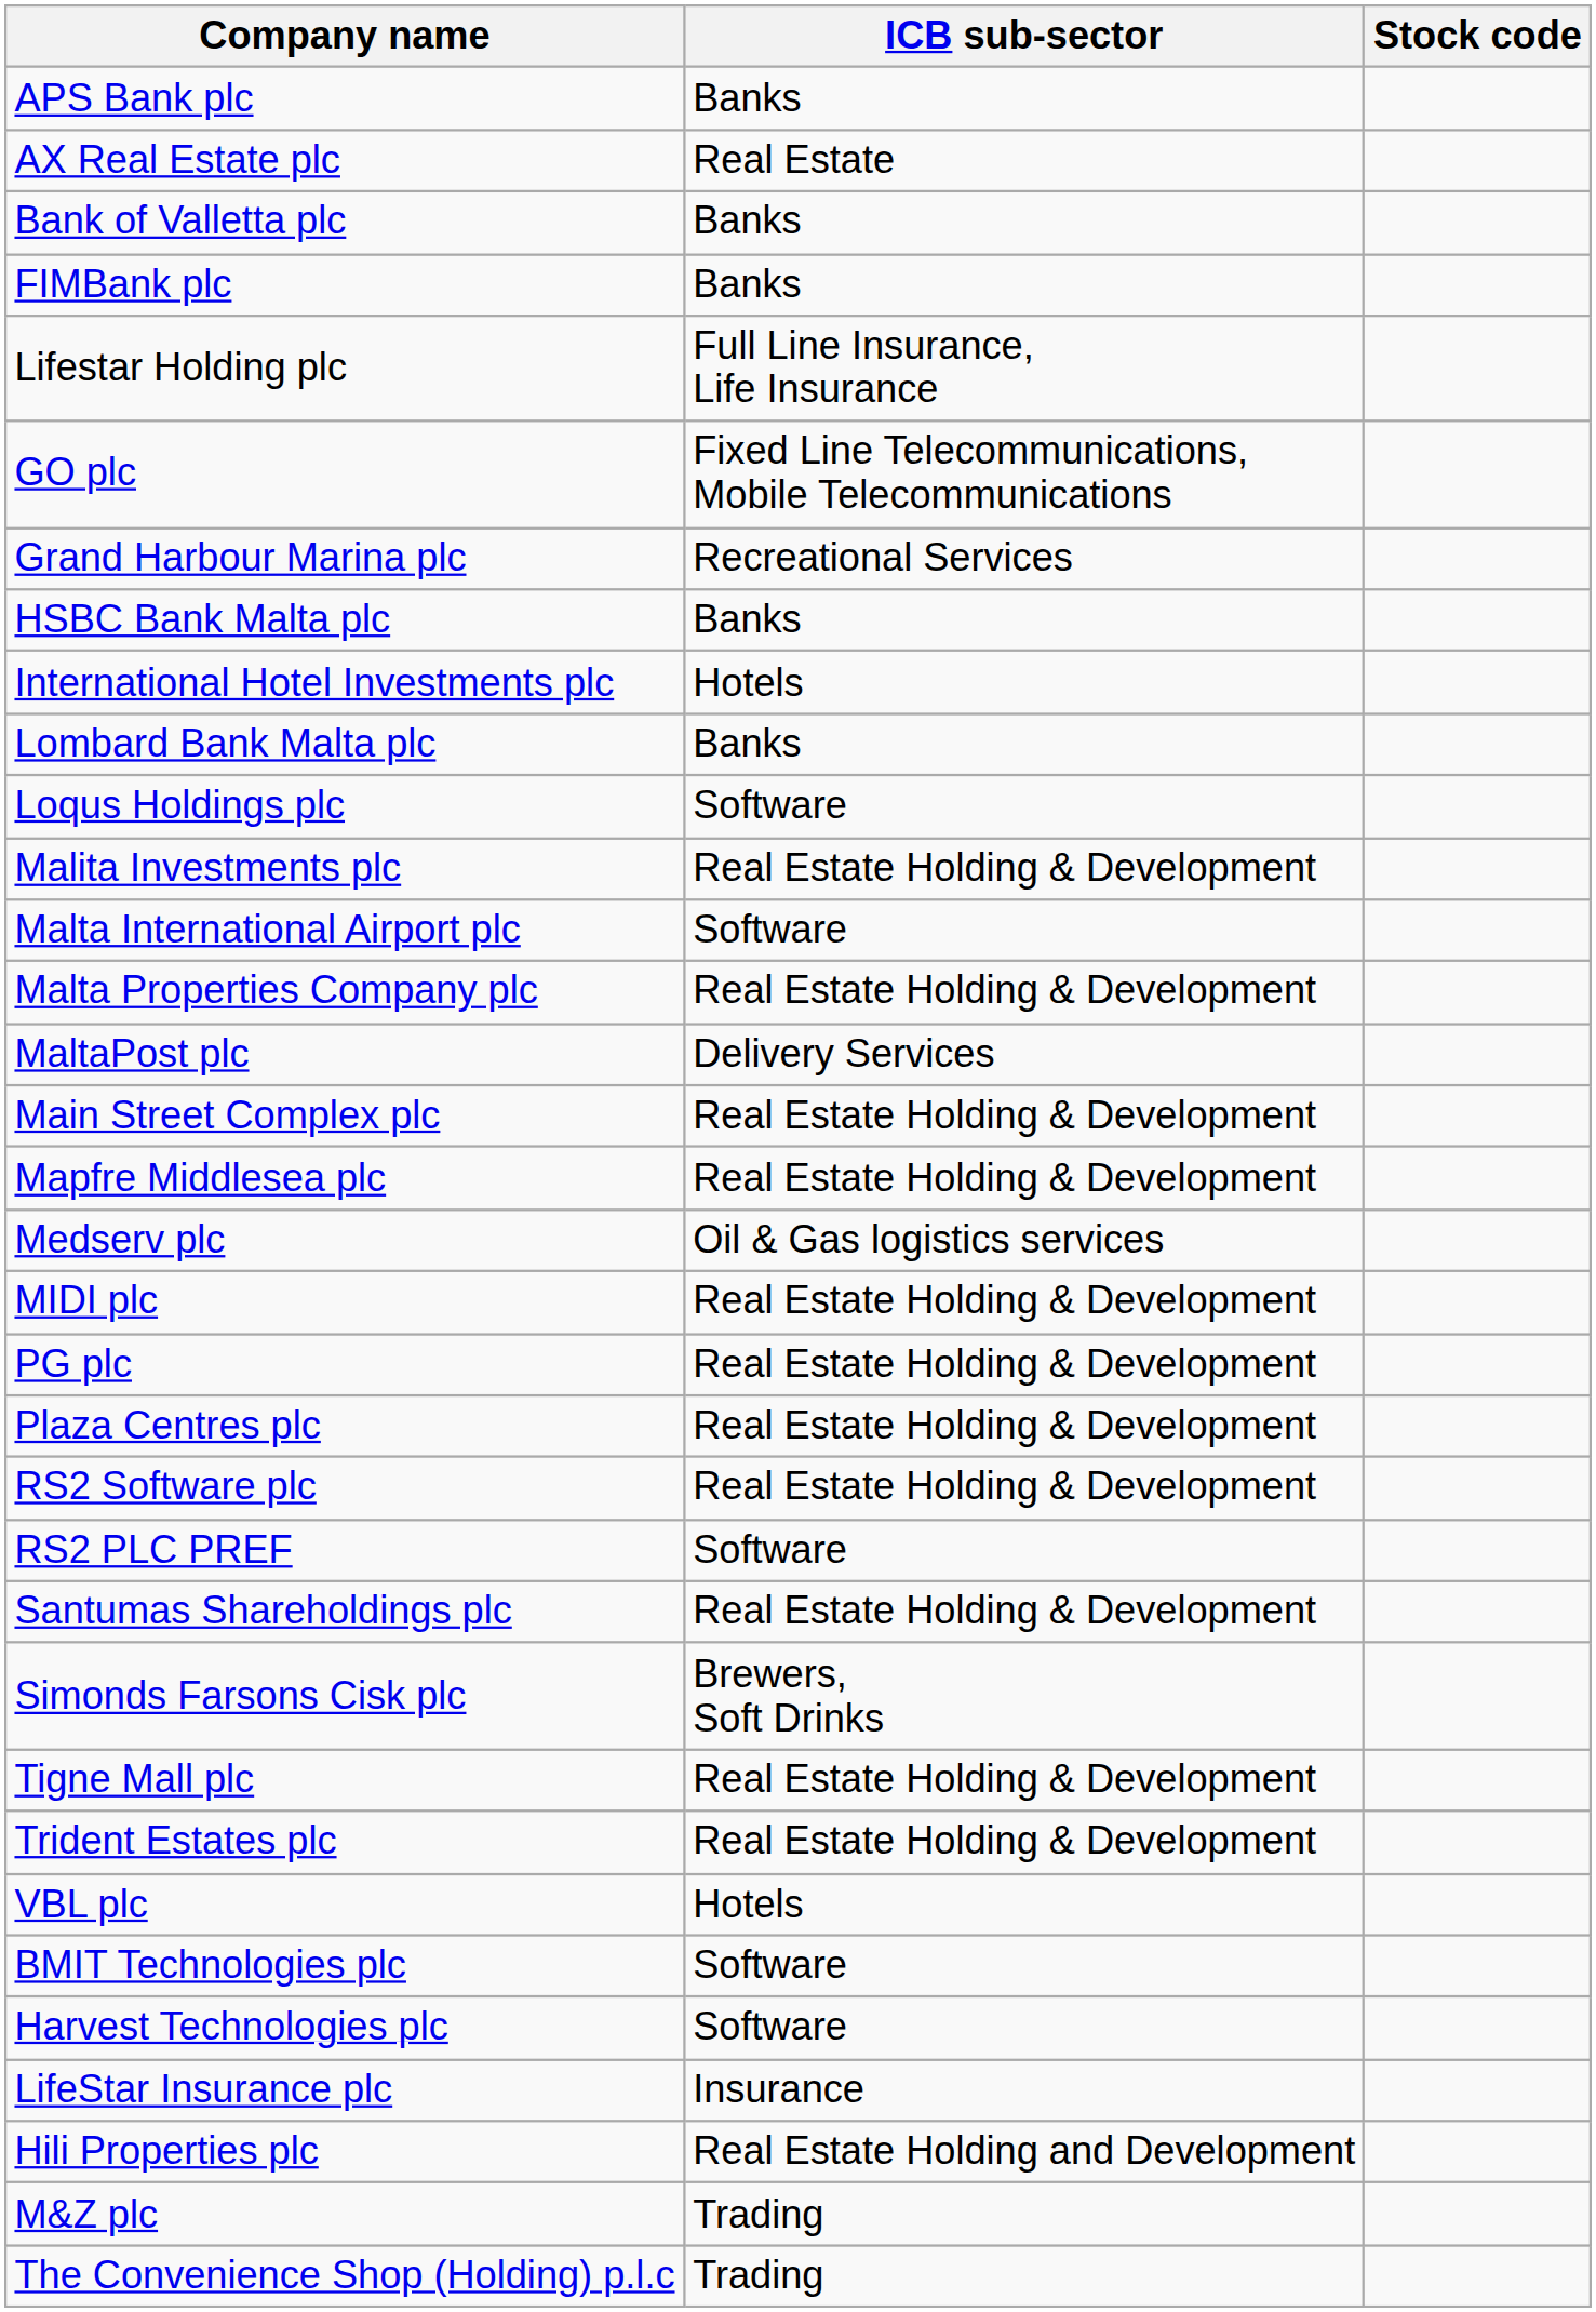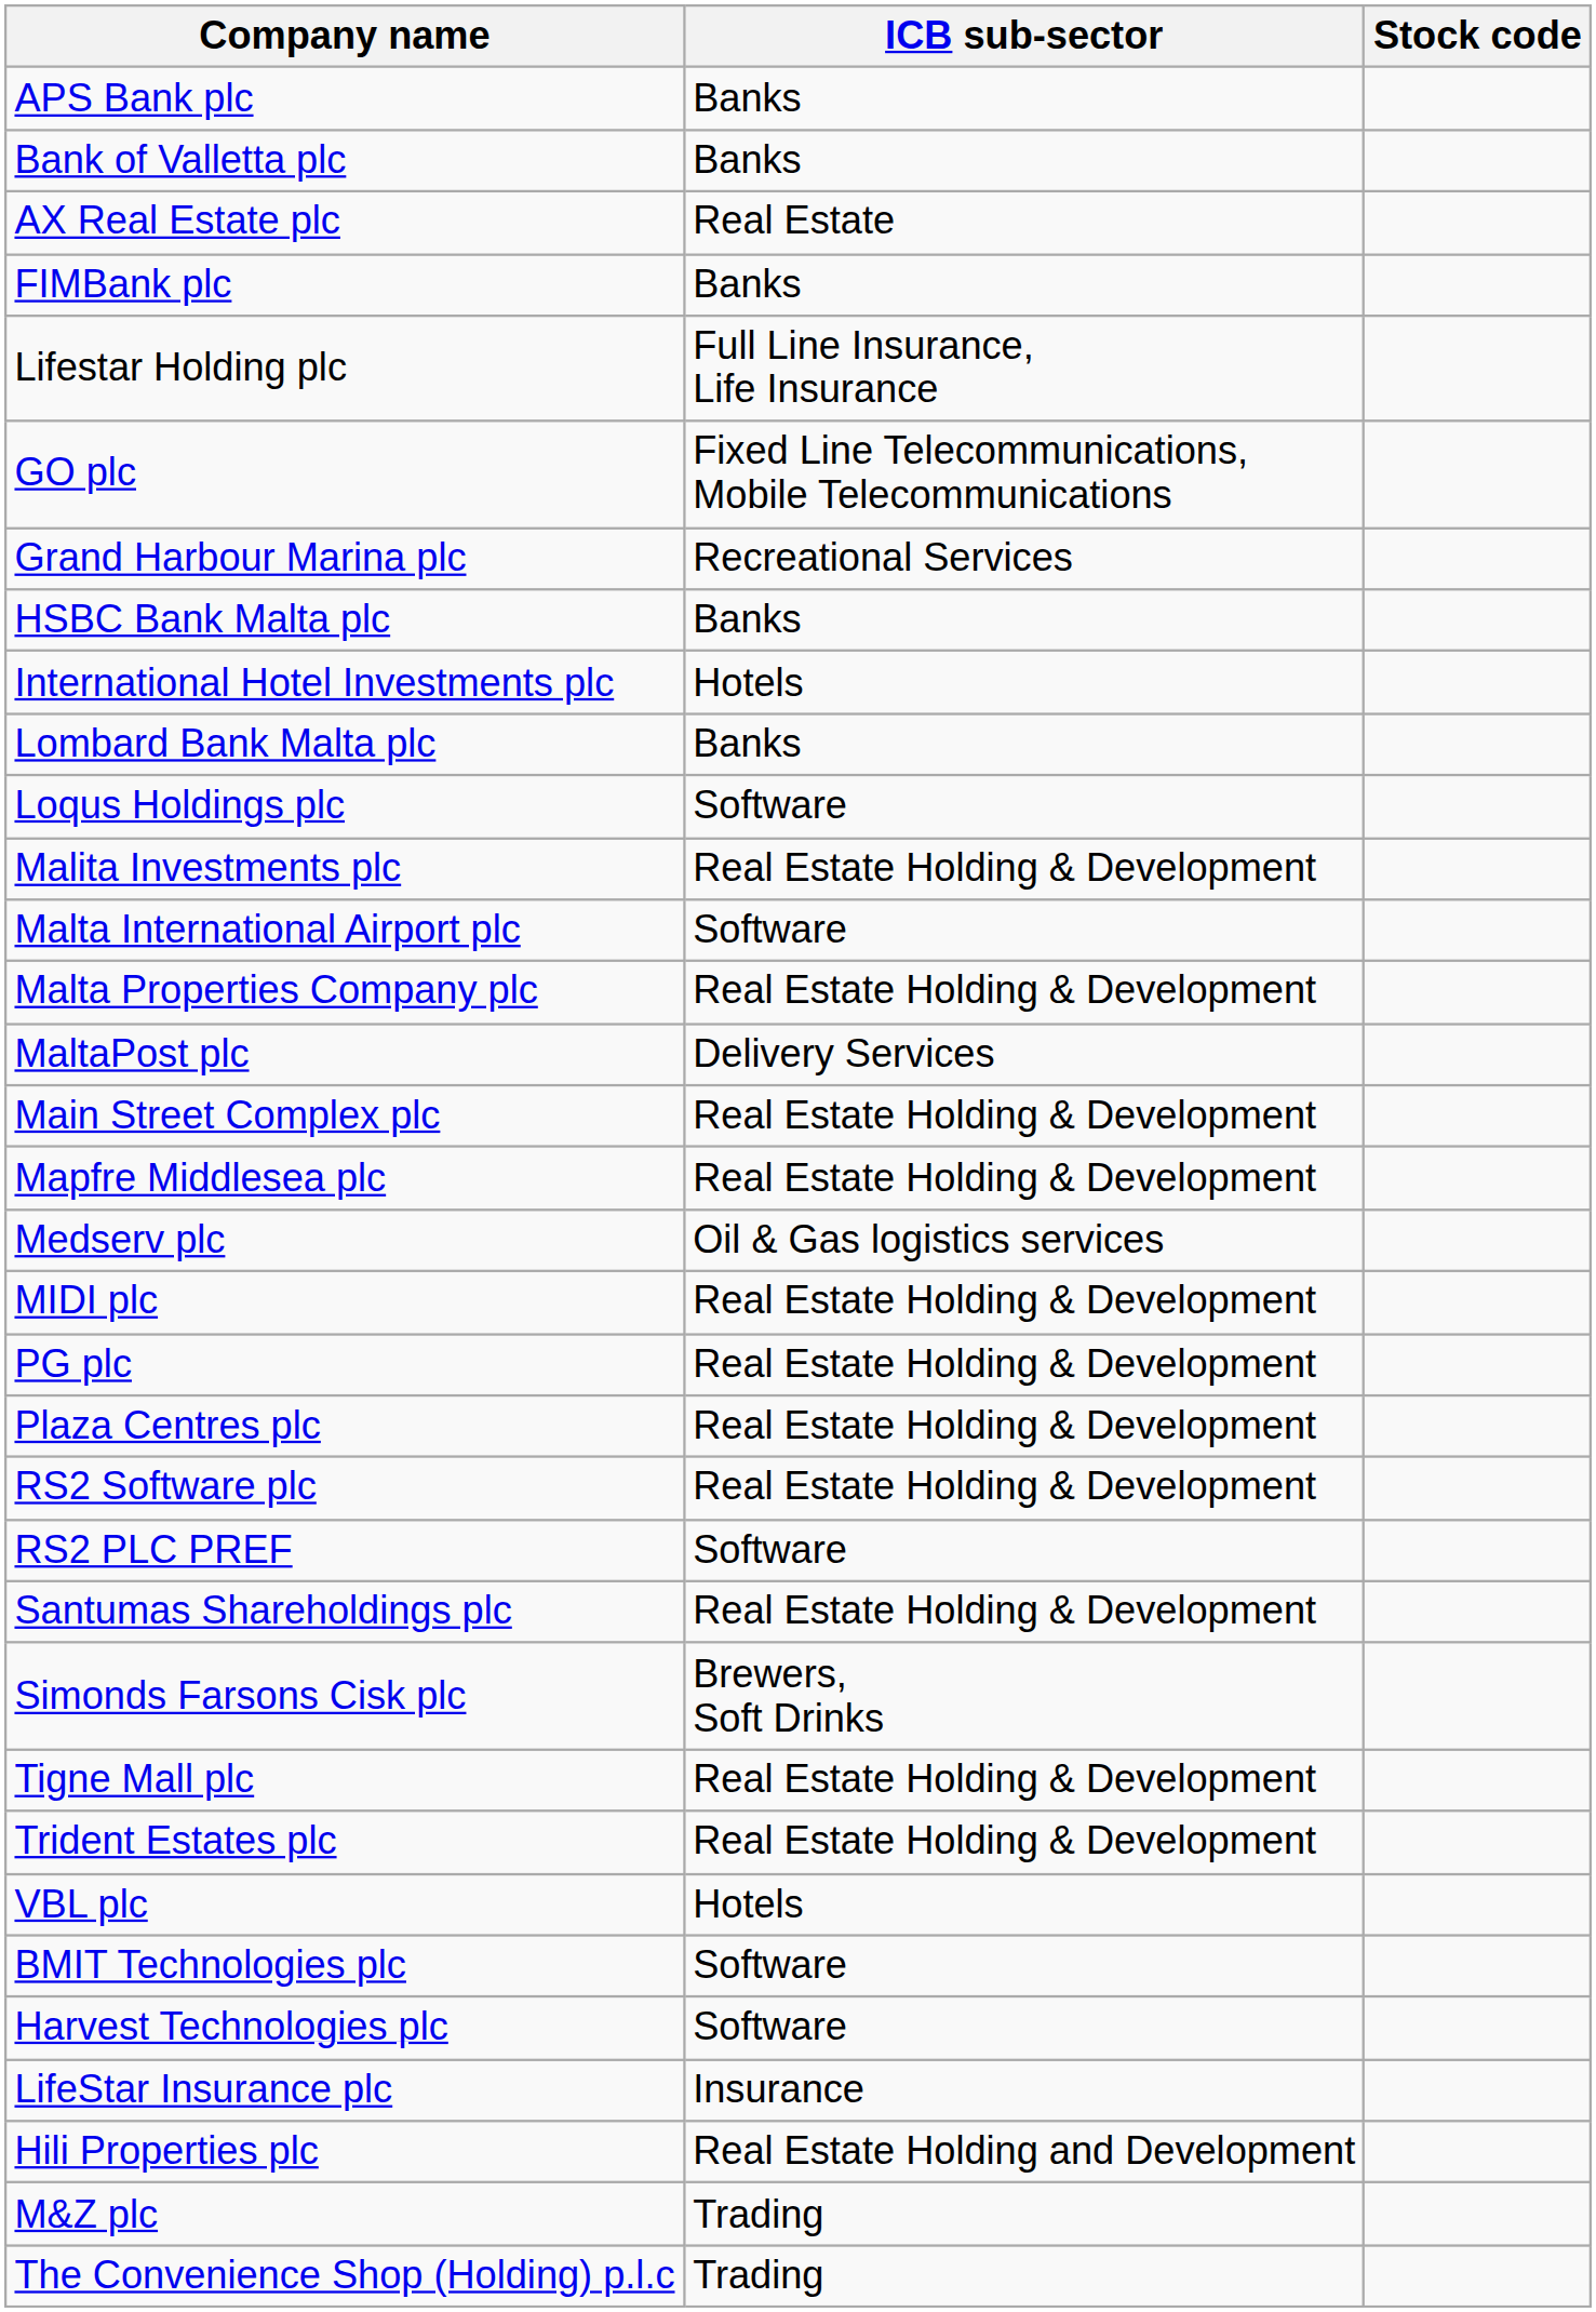 <table class="wikitable sortable">
 <tr valign="middle">
 <th>Company name</th>
 <th><a href='#'>ICB</a> sub-sector</th>
 <th>Stock code</th>
 </tr>
 <tr>
 <td><a href='#'>APS Bank plc</a></td>
 <td>Banks</td>
 <td></td>
 </tr>
 <tr>
-<td><a href='#'>AX Real Estate plc</a></td>
-<td>Real Estate</td>
+<td><a href='#'>Bank of Valletta plc</a></td>
+<td>Banks</td>
 <td></td>
 </tr>
 <tr>
-<td><a href='#'>Bank of Valletta plc</a></td>
-<td>Banks</td>
+<td><a href='#'>AX Real Estate plc</a></td>
+<td>Real Estate</td>
 <td></td>
 </tr>
 <tr>
 <td><a href='#'>FIMBank plc</a></td>
 <td>Banks</td>
 <td></td>
 </tr>
 <tr>
 <td>Lifestar Holding plc</td>
 <td>Full Line Insurance,<br>Life Insurance</td>
 <td></td>
 </tr>
 <tr>
 <td><a href='#'>GO plc</a></td>
 <td>Fixed Line Telecommunications,<br>Mobile Telecommunications</td>
 <td></td>
 </tr>
 <tr>
 <td><a href='#'>Grand Harbour Marina plc</a></td>
 <td>Recreational Services</td>
 <td></td>
 </tr>
 <tr>
 <td><a href='#'>HSBC Bank Malta plc</a></td>
 <td>Banks</td>
 <td></td>
 </tr>
 <tr>
 <td><a href='#'>International Hotel Investments plc</a></td>
 <td>Hotels</td>
 <td></td>
 </tr>
 <tr>
 <td><a href='#'>Lombard Bank Malta plc</a></td>
 <td>Banks</td>
 <td></td>
 </tr>
 <tr>
 <td><a href='#'>Loqus Holdings plc</a></td>
 <td>Software</td>
 <td></td>
 </tr>
 <tr>
 <td><a href='#'>Malita Investments plc</a></td>
 <td>Real Estate Holding & Development</td>
 <td></td>
 </tr>
 <tr>
 <td><a href='#'>Malta International Airport plc</a></td>
 <td>Software</td>
 <td></td>
 </tr>
 <tr>
 <td><a href='#'>Malta Properties Company plc</a></td>
 <td>Real Estate Holding & Development</td>
 <td></td>
 </tr>
 <tr>
 <td><a href='#'>MaltaPost plc</a></td>
 <td>Delivery Services</td>
 <td></td>
 </tr>
 <tr>
 <td><a href='#'>Main Street Complex plc</a></td>
 <td>Real Estate Holding & Development</td>
 <td></td>
 </tr>
 <tr>
 <td><a href='#'>Mapfre Middlesea plc</a></td>
 <td>Real Estate Holding & Development</td>
 <td></td>
 </tr>
 <tr>
 <td><a href='#'>Medserv plc</a></td>
 <td>Oil & Gas logistics services</td>
 <td></td>
 </tr>
 <tr>
 <td><a href='#'>MIDI plc</a></td>
 <td>Real Estate Holding & Development</td>
 <td></td>
 </tr>
 <tr>
 <td><a href='#'>PG plc</a></td>
 <td>Real Estate Holding & Development</td>
 <td></td>
 </tr>
 <tr>
 <td><a href='#'>Plaza Centres plc</a></td>
 <td>Real Estate Holding & Development</td>
 <td></td>
 </tr>
 <tr>
 <td><a href='#'>RS2 Software plc</a></td>
 <td>Real Estate Holding & Development</td>
 <td></td>
 </tr>
 <tr>
 <td><a href='#'>RS2 PLC PREF</a></td>
 <td>Software</td>
 <td></td>
 </tr>
 <tr>
 <td><a href='#'>Santumas Shareholdings plc</a></td>
 <td>Real Estate Holding & Development</td>
 <td></td>
 </tr>
 <tr>
 <td><a href='#'>Simonds Farsons Cisk plc</a></td>
 <td>Brewers,<br>Soft Drinks</td>
 <td></td>
 </tr>
 <tr>
 <td><a href='#'>Tigne Mall plc</a></td>
 <td>Real Estate Holding & Development</td>
 <td></td>
 </tr>
 <tr>
 <td><a href='#'>Trident Estates plc</a></td>
 <td>Real Estate Holding & Development</td>
 <td></td>
 </tr>
 <tr>
 <td><a href='#'>VBL plc</a></td>
 <td>Hotels</td>
 <td></td>
 </tr>
 <tr>
 <td><a href='#'>BMIT Technologies plc</a></td>
 <td>Software</td>
 <td></td>
 </tr>
 <tr>
 <td><a href='#'>Harvest Technologies plc</a></td>
 <td>Software</td>
 <td></td>
 </tr>
 <tr>
 <td><a href='#'>LifeStar Insurance plc</a></td>
 <td>Insurance</td>
 <td></td>
 </tr>
 <tr>
 <td><a href='#'>Hili Properties plc</a></td>
 <td>Real Estate Holding and Development</td>
 <td></td>
 </tr>
 <tr>
 <td><a href='#'>M&Z plc</a></td>
 <td>Trading</td>
 <td></td>
 </tr>
 <tr>
 <td><a href='#'>The Convenience Shop (Holding) p.l.c</a></td>
 <td>Trading</td>
 <td></td>
 </tr>
 </table>
